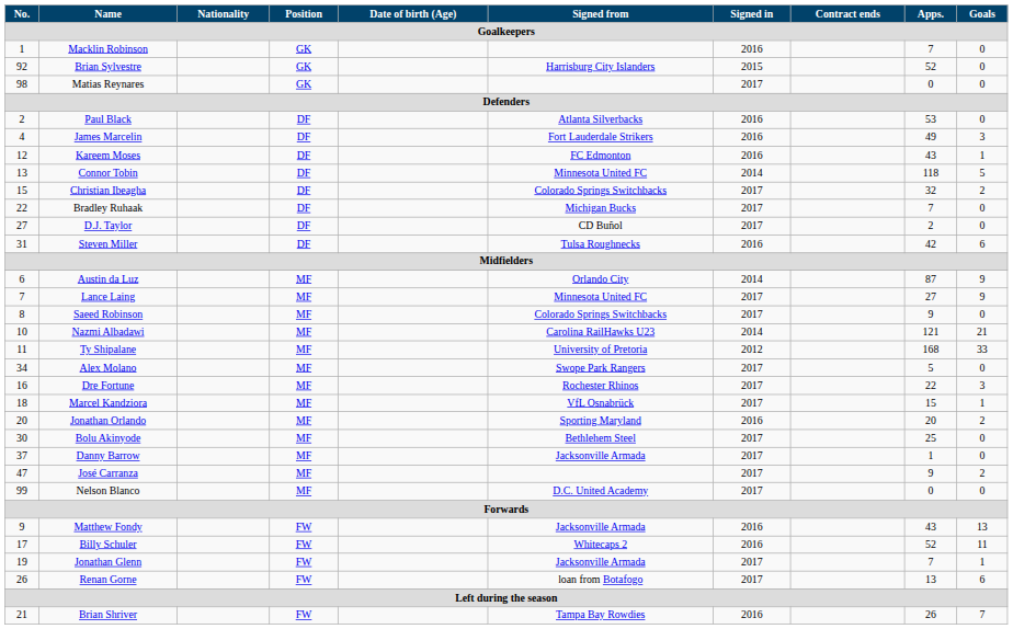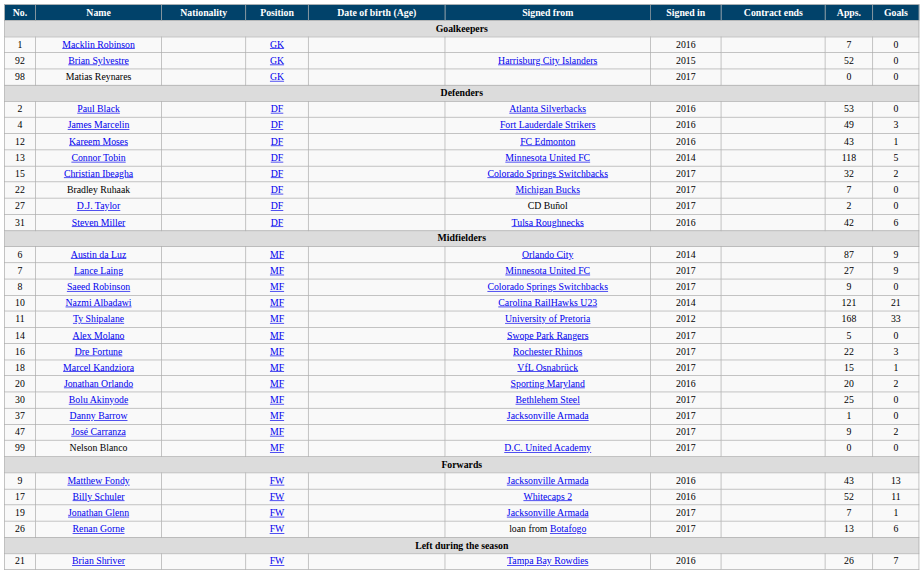 <table class="wikitable"  style="text-align:center; font-size:90%; width:85%;">
 <tr>
 <th style="background:#01426A; color:#fff; text-align:center;">No.</th>
 <th style="background:#01426A; color:#fff; text-align:center;">Name</th>
 <th style="background:#01426A; color:#fff; text-align:center;">Nationality</th>
 <th style="background:#01426A; color:#fff; text-align:center;">Position</th>
 <th style="background:#01426A; color:#fff; text-align:center;">Date of birth (Age)</th>
 <th style="background:#01426A; color:#fff; text-align:center;">Signed from</th>
 <th style="background:#01426A; color:#fff; text-align:center;">Signed in</th>
 <th style="background:#01426A; color:#fff; text-align:center;">Contract ends</th>
 <th style="background:#01426A; color:#fff; text-align:center;">Apps.</th>
 <th style="background:#01426A; color:#fff; text-align:center;">Goals</th>
 </tr>
 <tr>
 <th colspan="11"  style="background:#dcdcdc; text-align:center;">Goalkeepers</th>
 </tr>
 <tr>
 <td>1</td>
 <td><a href='#'>Macklin Robinson</a></td>
 <td></td>
 <td><a href='#'>GK</a></td>
 <td></td>
 <td></td>
 <td>2016</td>
 <td></td>
 <td>7</td>
 <td>0</td>
 </tr>
 <tr>
 <td>92</td>
 <td><a href='#'>Brian Sylvestre</a></td>
 <td></td>
 <td><a href='#'>GK</a></td>
 <td></td>
 <td><a href='#'>Harrisburg City Islanders</a></td>
 <td>2015</td>
 <td></td>
 <td>52</td>
 <td>0</td>
 </tr>
 <tr>
 <td>98</td>
 <td>Matias Reynares</td>
 <td></td>
 <td><a href='#'>GK</a></td>
 <td></td>
 <td></td>
 <td>2017</td>
 <td></td>
 <td>0</td>
 <td>0</td>
 </tr>
 <tr>
 <th colspan="11"  style="background:#dcdcdc; text-align:center;">Defenders</th>
 </tr>
 <tr>
 <td>2</td>
 <td><a href='#'>Paul Black</a></td>
 <td></td>
 <td><a href='#'>DF</a></td>
 <td></td>
 <td><a href='#'>Atlanta Silverbacks</a></td>
 <td>2016</td>
 <td></td>
 <td>53</td>
 <td>0</td>
 </tr>
 <tr>
 <td>4</td>
 <td><a href='#'>James Marcelin</a></td>
 <td></td>
 <td><a href='#'>DF</a></td>
 <td></td>
 <td><a href='#'>Fort Lauderdale Strikers</a></td>
 <td>2016</td>
 <td></td>
 <td>49</td>
 <td>3</td>
 </tr>
 <tr>
 <td>12</td>
 <td><a href='#'>Kareem Moses</a></td>
 <td></td>
 <td><a href='#'>DF</a></td>
 <td></td>
 <td><a href='#'>FC Edmonton</a></td>
 <td>2016</td>
 <td></td>
 <td>43</td>
 <td>1</td>
 </tr>
 <tr>
 <td>13</td>
 <td><a href='#'>Connor Tobin</a></td>
 <td></td>
 <td><a href='#'>DF</a></td>
 <td></td>
 <td><a href='#'>Minnesota United FC</a></td>
 <td>2014</td>
 <td></td>
 <td>118</td>
 <td>5</td>
 </tr>
 <tr>
 <td>15</td>
 <td><a href='#'>Christian Ibeagha</a></td>
 <td></td>
 <td><a href='#'>DF</a></td>
 <td></td>
 <td><a href='#'>Colorado Springs Switchbacks</a></td>
 <td>2017</td>
 <td></td>
 <td>32</td>
 <td>2</td>
 </tr>
 <tr>
 <td>22</td>
 <td>Bradley Ruhaak</td>
 <td></td>
 <td><a href='#'>DF</a></td>
 <td></td>
 <td><a href='#'>Michigan Bucks</a></td>
 <td>2017</td>
 <td></td>
 <td>7</td>
 <td>0</td>
 </tr>
 <tr>
 <td>27</td>
 <td><a href='#'>D.J. Taylor</a></td>
 <td></td>
 <td><a href='#'>DF</a></td>
 <td></td>
 <td>CD Buñol</td>
 <td>2017</td>
 <td></td>
 <td>2</td>
 <td>0</td>
 </tr>
 <tr>
 <td>31</td>
 <td><a href='#'>Steven Miller</a></td>
 <td></td>
 <td><a href='#'>DF</a></td>
 <td></td>
 <td><a href='#'>Tulsa Roughnecks</a></td>
 <td>2016</td>
 <td></td>
 <td>42</td>
 <td>6</td>
 </tr>
 <tr>
 <th colspan="11"  style="background:#dcdcdc; text-align:center;">Midfielders</th>
 </tr>
 <tr>
 <td>6</td>
 <td><a href='#'>Austin da Luz</a></td>
 <td></td>
 <td><a href='#'>MF</a></td>
 <td></td>
 <td><a href='#'>Orlando City</a></td>
 <td>2014</td>
 <td></td>
 <td>87</td>
 <td>9</td>
 </tr>
 <tr>
 <td>7</td>
 <td><a href='#'>Lance Laing</a></td>
 <td></td>
 <td><a href='#'>MF</a></td>
 <td></td>
 <td><a href='#'>Minnesota United FC</a></td>
 <td>2017</td>
 <td></td>
 <td>27</td>
 <td>9</td>
 </tr>
 <tr>
 <td>8</td>
 <td><a href='#'>Saeed Robinson</a></td>
 <td></td>
 <td><a href='#'>MF</a></td>
 <td></td>
 <td><a href='#'>Colorado Springs Switchbacks</a></td>
 <td>2017</td>
 <td></td>
 <td>9</td>
 <td>0</td>
 </tr>
 <tr>
 <td>10</td>
 <td><a href='#'>Nazmi Albadawi</a></td>
 <td></td>
 <td><a href='#'>MF</a></td>
 <td></td>
 <td><a href='#'>Carolina RailHawks U23</a></td>
 <td>2014</td>
 <td></td>
 <td>121</td>
 <td>21</td>
 </tr>
 <tr>
 <td>11</td>
 <td><a href='#'>Ty Shipalane</a></td>
 <td></td>
 <td><a href='#'>MF</a></td>
 <td></td>
 <td><a href='#'>University of Pretoria</a></td>
 <td>2012</td>
 <td></td>
 <td>168</td>
 <td>33</td>
 </tr>
 <tr>
-<td>34</td>
+<td>14</td>
 <td><a href='#'>Alex Molano</a></td>
 <td></td>
 <td><a href='#'>MF</a></td>
 <td></td>
 <td><a href='#'>Swope Park Rangers</a></td>
 <td>2017</td>
 <td></td>
 <td>5</td>
 <td>0</td>
 </tr>
 <tr>
 <td>16</td>
 <td><a href='#'>Dre Fortune</a></td>
 <td></td>
 <td><a href='#'>MF</a></td>
 <td></td>
 <td><a href='#'>Rochester Rhinos</a></td>
 <td>2017</td>
 <td></td>
 <td>22</td>
 <td>3</td>
 </tr>
 <tr>
 <td>18</td>
 <td><a href='#'>Marcel Kandziora</a></td>
 <td></td>
 <td><a href='#'>MF</a></td>
 <td></td>
 <td><a href='#'>VfL Osnabrück</a></td>
 <td>2017</td>
 <td></td>
 <td>15</td>
 <td>1</td>
 </tr>
 <tr>
 <td>20</td>
 <td><a href='#'>Jonathan Orlando</a></td>
 <td></td>
 <td><a href='#'>MF</a></td>
 <td></td>
 <td><a href='#'>Sporting Maryland</a></td>
 <td>2016</td>
 <td></td>
 <td>20</td>
 <td>2</td>
 </tr>
 <tr>
 <td>30</td>
 <td><a href='#'>Bolu Akinyode</a></td>
 <td></td>
 <td><a href='#'>MF</a></td>
 <td></td>
 <td><a href='#'>Bethlehem Steel</a></td>
 <td>2017</td>
 <td></td>
 <td>25</td>
 <td>0</td>
 </tr>
 <tr>
 <td>37</td>
 <td><a href='#'>Danny Barrow</a></td>
 <td></td>
 <td><a href='#'>MF</a></td>
 <td></td>
 <td><a href='#'>Jacksonville Armada</a></td>
 <td>2017</td>
 <td></td>
 <td>1</td>
 <td>0</td>
 </tr>
 <tr>
 <td>47</td>
 <td><a href='#'>José Carranza</a></td>
 <td></td>
 <td><a href='#'>MF</a></td>
 <td></td>
 <td></td>
 <td>2017</td>
 <td></td>
 <td>9</td>
 <td>2</td>
 </tr>
 <tr>
 <td>99</td>
 <td>Nelson Blanco</td>
 <td></td>
 <td><a href='#'>MF</a></td>
 <td></td>
 <td><a href='#'>D.C. United Academy</a></td>
 <td>2017</td>
 <td></td>
 <td>0</td>
 <td>0</td>
 </tr>
 <tr>
 <th colspan="11"  style="background:#dcdcdc; text-align:center;">Forwards</th>
 </tr>
 <tr>
 <td>9</td>
 <td><a href='#'>Matthew Fondy</a></td>
 <td></td>
 <td><a href='#'>FW</a></td>
 <td></td>
 <td><a href='#'>Jacksonville Armada</a></td>
 <td>2016</td>
 <td></td>
 <td>43</td>
 <td>13</td>
 </tr>
 <tr>
 <td>17</td>
 <td><a href='#'>Billy Schuler</a></td>
 <td></td>
 <td><a href='#'>FW</a></td>
 <td></td>
 <td><a href='#'>Whitecaps 2</a></td>
 <td>2016</td>
 <td></td>
 <td>52</td>
 <td>11</td>
 </tr>
 <tr>
 <td>19</td>
 <td><a href='#'>Jonathan Glenn</a></td>
 <td></td>
 <td><a href='#'>FW</a></td>
 <td></td>
 <td><a href='#'>Jacksonville Armada</a></td>
 <td>2017</td>
 <td></td>
 <td>7</td>
 <td>1</td>
 </tr>
 <tr>
 <td>26</td>
 <td><a href='#'>Renan Gorne</a></td>
 <td></td>
 <td><a href='#'>FW</a></td>
 <td></td>
 <td>loan from <a href='#'>Botafogo</a></td>
 <td>2017</td>
 <td></td>
 <td>13</td>
 <td>6</td>
 </tr>
 <tr>
 <th colspan="11"  style="background:#dcdcdc; text-align:center;">Left during the season</th>
 </tr>
 <tr>
 <td>21</td>
 <td><a href='#'>Brian Shriver</a></td>
 <td></td>
 <td><a href='#'>FW</a></td>
 <td></td>
 <td><a href='#'>Tampa Bay Rowdies</a></td>
 <td>2016</td>
 <td></td>
 <td>26</td>
 <td>7</td>
 </tr>
 </table>
